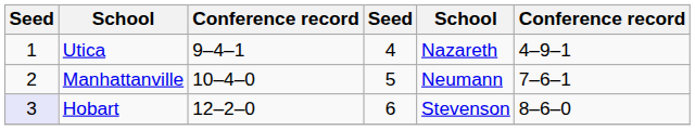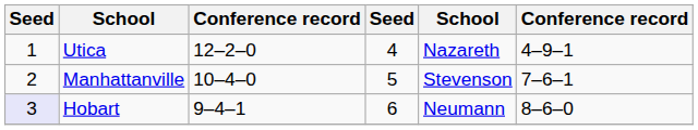 <table class="wikitable">
 <tr>
 <th>Seed</th>
 <th>School</th>
 <th>Conference record</th>
 <th>Seed</th>
 <th>School</th>
 <th>Conference record</th>
 </tr>
 <tr>
 <td align=center>1</td>
 <td><a href='#'>Utica</a></td>
-<td>9–4–1</td>
+<td>12–2–0</td>
 <td align=center>4</td>
 <td><a href='#'>Nazareth</a></td>
 <td>4–9–1</td>
 </tr>
 <tr>
 <td align=center>2</td>
 <td><a href='#'>Manhattanville</a></td>
 <td>10–4–0</td>
 <td align=center>5</td>
-<td><a href='#'>Neumann</a></td>
+<td><a href='#'>Stevenson</a></td>
 <td>7–6–1</td>
 </tr>
 <tr>
 <td align=center style="background: lavender;">3</td>
 <td><a href='#'>Hobart</a></td>
-<td>12–2–0</td>
+<td>9–4–1</td>
 <td align=center>6</td>
-<td><a href='#'>Stevenson</a></td>
+<td><a href='#'>Neumann</a></td>
 <td>8–6–0</td>
 </tr>
 <tr>
 </tr>
 </table>
